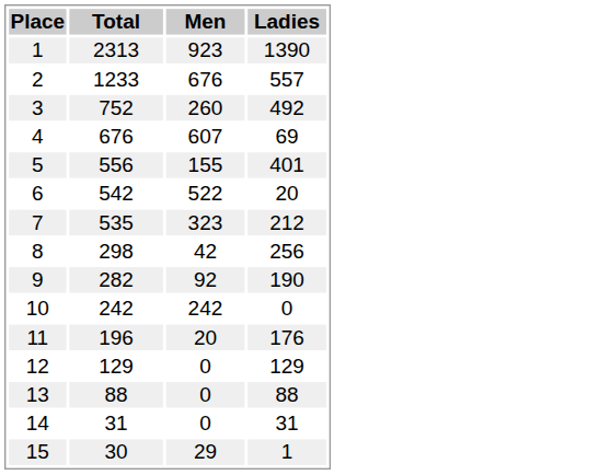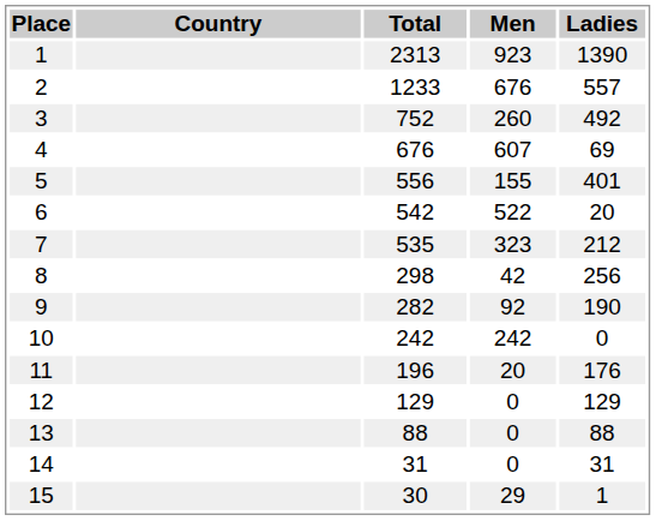 <table border="0" style="border: 1px solid #999; background-color:#FFFFFF; text-align:center; font-size:86%; line-height:15px;">
 <tr align="center" bgcolor="#CCCCCC">
 <th width=35>Place</th>
+<th width=170>Country</th>
 <th width=60>Total</th>
 <th width=50>Men</th>
 <th width=50>Ladies</th>
 </tr>
 <tr bgcolor="#EFEFEF">
 <td>1</td>
+<td align="left"></td>
 <td>2313</td>
 <td>923</td>
 <td>1390</td>
 </tr>
 <tr>
 <td>2</td>
+<td align="left"></td>
 <td>1233</td>
 <td>676</td>
 <td>557</td>
 </tr>
 <tr bgcolor="#EFEFEF">
 <td>3</td>
+<td align="left"></td>
 <td>752</td>
 <td>260</td>
 <td>492</td>
 </tr>
 <tr>
 <td>4</td>
+<td align="left"></td>
 <td>676</td>
 <td>607</td>
 <td>69</td>
 </tr>
 <tr bgcolor="#EFEFEF">
 <td>5</td>
+<td align="left"></td>
 <td>556</td>
 <td>155</td>
 <td>401</td>
 </tr>
 <tr>
 <td>6</td>
+<td align="left"></td>
 <td>542</td>
 <td>522</td>
 <td>20</td>
 </tr>
 <tr bgcolor="#EFEFEF">
 <td>7</td>
+<td align="left"></td>
 <td>535</td>
 <td>323</td>
 <td>212</td>
 </tr>
 <tr>
 <td>8</td>
+<td align="left"></td>
 <td>298</td>
 <td>42</td>
 <td>256</td>
 </tr>
 <tr bgcolor="#EFEFEF">
 <td>9</td>
+<td align="left"></td>
 <td>282</td>
 <td>92</td>
 <td>190</td>
 </tr>
 <tr>
 <td>10</td>
+<td align="left"></td>
 <td>242</td>
 <td>242</td>
 <td>0</td>
 </tr>
 <tr bgcolor="#EFEFEF">
 <td>11</td>
+<td align="left"></td>
 <td>196</td>
 <td>20</td>
 <td>176</td>
 </tr>
 <tr>
 <td>12</td>
+<td align="left"></td>
 <td>129</td>
 <td>0</td>
 <td>129</td>
 </tr>
 <tr bgcolor="#EFEFEF">
 <td>13</td>
+<td align="left"></td>
 <td>88</td>
 <td>0</td>
 <td>88</td>
 </tr>
 <tr>
 <td>14</td>
+<td align="left"></td>
 <td>31</td>
 <td>0</td>
 <td>31</td>
 </tr>
 <tr bgcolor="#EFEFEF">
 <td>15</td>
+<td align="left"></td>
 <td>30</td>
 <td>29</td>
 <td>1</td>
 </tr>
 </table>
